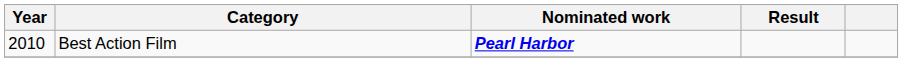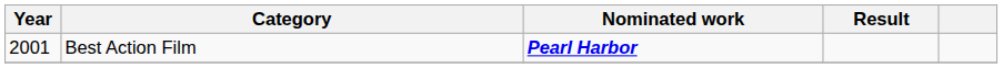 <table class=wikitable>
 <tr>
 <th width=4%>Year</th>
 <th width=40%>Category</th>
 <th width=26%>Nominated work</th>
 <th width=10%>Result</th>
 <th width=5%></th>
 </tr>
 <tr>
-<td>2010</td>
+<td>2001</td>
 <td>Best Action Film</td>
 <td><strong><em><a href='#'>Pearl Harbor</a></em></strong></td>
 <td></td>
 <td></td>
 </tr>
 <tr>
 </tr>
 </table>
